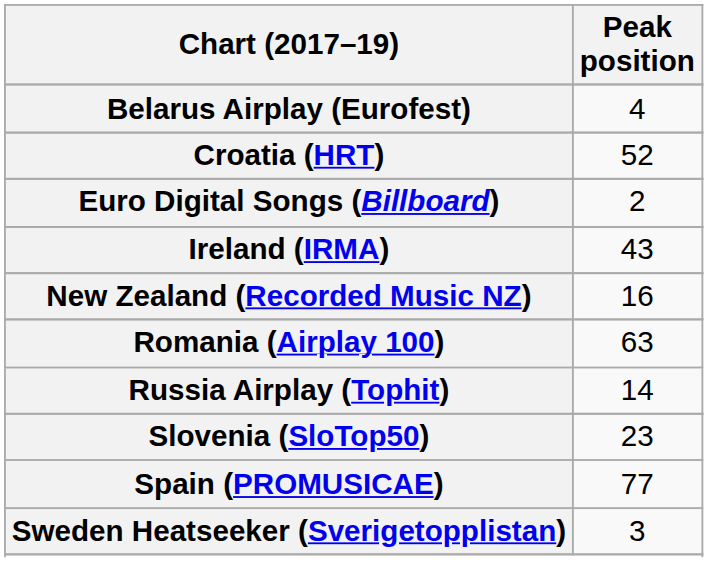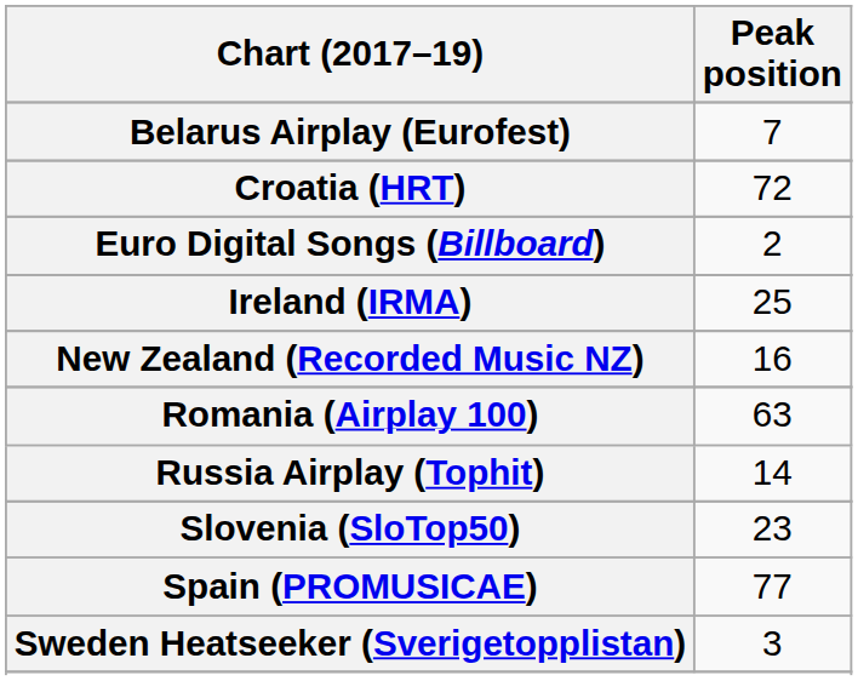 <table class="wikitable sortable plainrowheaders" style="text-align:center">
 <tr>
 <th scope="col">Chart (2017–19)</th>
 <th scope="col">Peak<br>position</th>
 </tr>
 <tr>
 </tr>
 <tr>
 </tr>
 <tr>
 <th scope="row">Belarus Airplay (Eurofest)</th>
-<td>4</td>
+<td>7</td>
 </tr>
 <tr>
 </tr>
 <tr>
 </tr>
 <tr>
 <th scope="row">Croatia (<a href='#'>HRT</a>)</th>
-<td>52</td>
+<td>72</td>
 </tr>
 <tr>
 </tr>
 <tr>
 <th scope="row">Euro Digital Songs (<em><a href='#'>Billboard</a></em>)</th>
 <td>2</td>
 </tr>
 <tr>
 </tr>
 <tr>
 </tr>
 <tr>
 </tr>
 <tr>
 </tr>
 <tr>
 <th scope="row">Ireland (<a href='#'>IRMA</a>)</th>
-<td>43</td>
+<td>25</td>
 </tr>
 <tr>
 </tr>
 <tr>
 </tr>
 <tr>
 </tr>
 <tr>
 <th scope="row">New Zealand (<a href='#'>Recorded Music NZ</a>)</th>
 <td>16</td>
 </tr>
 <tr>
 </tr>
 <tr>
 </tr>
 <tr>
 <th scope="row">Romania (<a href='#'>Airplay 100</a>)</th>
 <td>63</td>
 </tr>
 <tr>
 <th scope="row">Russia Airplay (<a href='#'>Tophit</a>)</th>
 <td>14</td>
 </tr>
 <tr>
 </tr>
 <tr>
 </tr>
 <tr>
 </tr>
 <tr>
 <th scope="row">Slovenia (<a href='#'>SloTop50</a>)</th>
 <td>23</td>
 </tr>
 <tr>
 <th scope="row">Spain (<a href='#'>PROMUSICAE</a>)</th>
 <td>77</td>
 </tr>
 <tr>
 <th scope="row">Sweden Heatseeker (<a href='#'>Sverigetopplistan</a>)</th>
 <td>3</td>
 </tr>
 <tr>
 </tr>
 <tr>
 </tr>
 <tr>
 </tr>
 <tr>
 </tr>
 </table>
